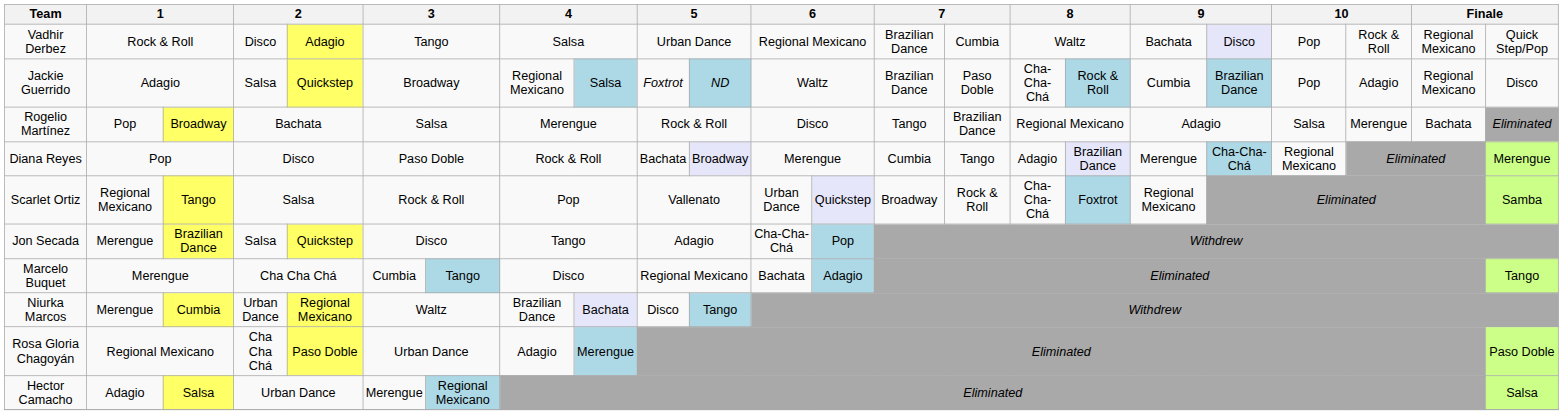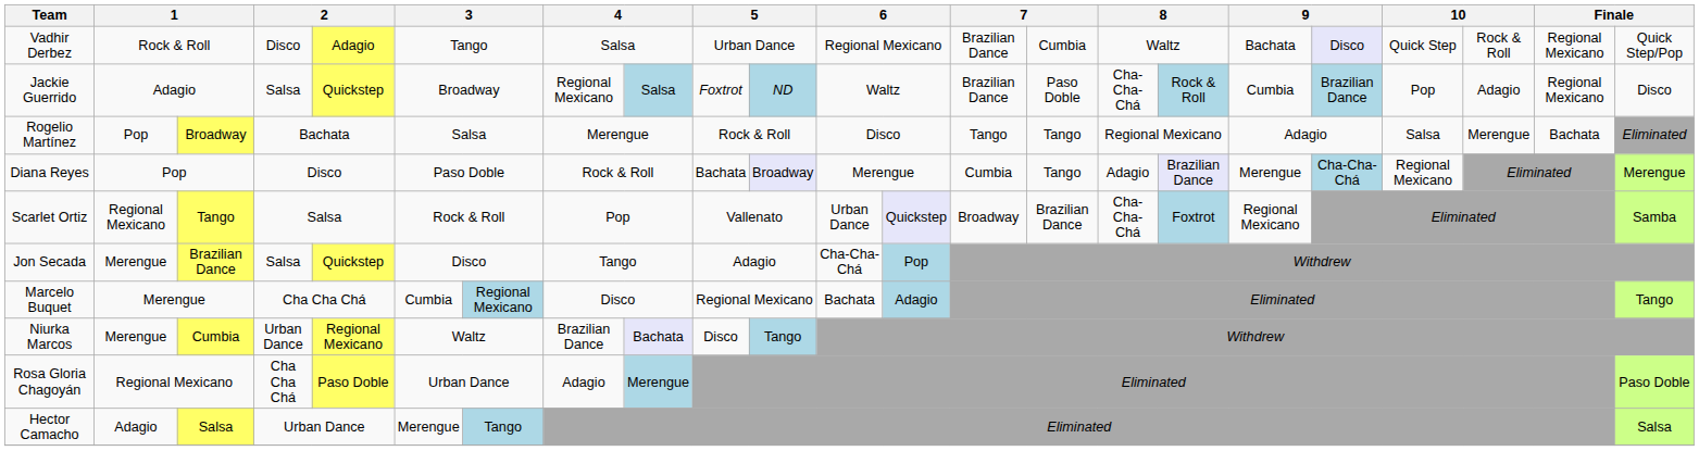 <table class="wikitable" style="font-size:100%; text-align:center">
 <tr>
 <th>Team</th>
 <th colspan=2>1</th>
 <th colspan=2>2</th>
 <th colspan=2>3</th>
 <th colspan=2>4</th>
 <th colspan=2>5</th>
 <th colspan=2>6</th>
 <th colspan=2>7</th>
 <th colspan=2>8</th>
 <th colspan=2>9</th>
 <th colspan=2>10</th>
 <th colspan=2>Finale</th>
 </tr>
 <tr>
 <td>Vadhir Derbez</td>
 <td colspan=2>Rock & Roll</td>
 <td>Disco</td>
 <td style="background:#ff6;">Adagio</td>
 <td colspan=2>Tango</td>
 <td colspan=2>Salsa</td>
 <td colspan=2>Urban Dance</td>
 <td colspan=2>Regional Mexicano</td>
 <td>Brazilian Dance</td>
 <td>Cumbia</td>
 <td colspan=2>Waltz</td>
 <td>Bachata</td>
 <td style="background:lavender;">Disco</td>
-<td>Pop</td>
+<td>Quick Step</td>
 <td>Rock & Roll</td>
 <td>Regional Mexicano</td>
 <td>Quick Step/Pop</td>
 </tr>
 <tr>
 <td>Jackie Guerrido</td>
 <td colspan=2>Adagio</td>
 <td>Salsa</td>
 <td style="background:#ff6;">Quickstep</td>
 <td colspan=2>Broadway</td>
 <td>Regional Mexicano</td>
 <td style="background:lightblue;">Salsa</td>
 <td><em>Foxtrot</em></td>
 <td style="background:lightblue;"><em>ND</em></td>
 <td colspan=2>Waltz</td>
 <td>Brazilian Dance</td>
 <td>Paso Doble</td>
 <td>Cha-Cha-Chá</td>
 <td style="background:lightblue;">Rock & Roll</td>
 <td>Cumbia</td>
 <td style="background:lightblue;">Brazilian Dance</td>
 <td>Pop</td>
 <td>Adagio</td>
 <td>Regional Mexicano</td>
 <td>Disco</td>
 </tr>
 <tr>
 <td>Rogelio Martínez</td>
 <td>Pop</td>
 <td style="background:#ff6;">Broadway</td>
 <td colspan=2>Bachata</td>
 <td colspan=2>Salsa</td>
 <td colspan=2>Merengue</td>
 <td colspan=2>Rock & Roll</td>
 <td colspan=2>Disco</td>
 <td>Tango</td>
-<td>Brazilian Dance</td>
+<td>Tango</td>
 <td colspan=2>Regional Mexicano</td>
 <td colspan=2>Adagio</td>
 <td>Salsa</td>
 <td>Merengue</td>
 <td>Bachata</td>
 <td style="background:darkgray;" colspan=1><em>Eliminated</em></td>
 </tr>
 <tr>
 <td>Diana Reyes</td>
 <td colspan=2>Pop</td>
 <td colspan=2>Disco</td>
 <td colspan=2>Paso Doble</td>
 <td colspan=2>Rock & Roll</td>
 <td>Bachata</td>
 <td style="background:lavender;">Broadway</td>
 <td colspan=2>Merengue</td>
 <td>Cumbia</td>
 <td>Tango</td>
 <td>Adagio</td>
 <td style="background:lavender;">Brazilian Dance</td>
 <td>Merengue</td>
 <td style="background:lightblue;">Cha-Cha-Chá</td>
 <td>Regional Mexicano</td>
 <td style="background:darkgray;" colspan=2><em>Eliminated</em></td>
 <td bgcolor=#ccff88>Merengue</td>
 </tr>
 <tr>
 <td>Scarlet Ortiz</td>
 <td>Regional Mexicano</td>
 <td style="background:#ff6;">Tango</td>
 <td colspan=2>Salsa</td>
 <td colspan=2>Rock & Roll</td>
 <td colspan=2>Pop</td>
 <td colspan=2>Vallenato</td>
 <td>Urban Dance</td>
 <td style="background:lavender;">Quickstep</td>
 <td>Broadway</td>
-<td>Rock & Roll</td>
+<td>Brazilian Dance</td>
 <td>Cha-Cha-Chá</td>
 <td style="background:lightblue;">Foxtrot</td>
 <td>Regional Mexicano</td>
 <td style="background:darkgray;" colspan=4><em>Eliminated</em></td>
 <td bgcolor=#ccff88>Samba</td>
 </tr>
 <tr>
 <td>Jon Secada</td>
 <td>Merengue</td>
 <td style="background:#ff6;">Brazilian Dance</td>
 <td>Salsa</td>
 <td style="background:#ff6;">Quickstep</td>
 <td colspan=2>Disco</td>
 <td colspan=2>Tango</td>
 <td colspan=2>Adagio</td>
 <td>Cha-Cha-Chá</td>
 <td style="background:lightblue;">Pop</td>
 <td style="background:darkgray;" colspan=10><em>Withdrew</em></td>
 </tr>
 <tr>
 <td>Marcelo Buquet</td>
 <td colspan=2>Merengue</td>
 <td colspan=2>Cha Cha Chá</td>
 <td>Cumbia</td>
-<td style="background:lightblue;">Tango</td>
+<td style="background:lightblue;">Regional Mexicano</td>
 <td colspan=2>Disco</td>
 <td colspan=2>Regional Mexicano</td>
 <td>Bachata</td>
 <td style="background:lightblue;">Adagio</td>
 <td style="background:darkgray;" colspan=9><em>Eliminated</em></td>
 <td bgcolor=#ccff88>Tango</td>
 </tr>
 <tr>
 <td>Niurka Marcos</td>
 <td>Merengue</td>
 <td style="background:#ff6;">Cumbia</td>
 <td>Urban Dance</td>
 <td style="background:#ff6;">Regional Mexicano</td>
 <td colspan=2>Waltz</td>
 <td>Brazilian Dance</td>
 <td style="background:lavender;">Bachata</td>
 <td>Disco</td>
 <td style="background:lightblue;">Tango</td>
 <td style="background:darkgray;" colspan=12><em>Withdrew</em></td>
 </tr>
 <tr>
 <td>Rosa Gloria Chagoyán</td>
 <td colspan=2>Regional Mexicano</td>
 <td>Cha Cha Chá</td>
 <td style="background:#ff6;">Paso Doble</td>
 <td colspan=2>Urban Dance</td>
 <td>Adagio</td>
 <td style="background:lightblue;">Merengue</td>
 <td style="background:darkgray;" colspan=13><em>Eliminated</em></td>
 <td bgcolor=#ccff88>Paso Doble</td>
 </tr>
 <tr>
 <td>Hector Camacho</td>
 <td>Adagio</td>
 <td style="background:#ff6;">Salsa</td>
 <td colspan=2>Urban Dance</td>
 <td>Merengue</td>
-<td style="background:lightblue;">Regional Mexicano</td>
+<td style="background:lightblue;">Tango</td>
 <td style="background:darkgray;" colspan=15><em>Eliminated</em></td>
 <td bgcolor=#ccff88>Salsa</td>
 </tr>
 <tr>
 </tr>
 </table>
